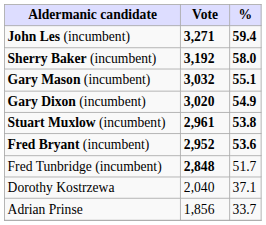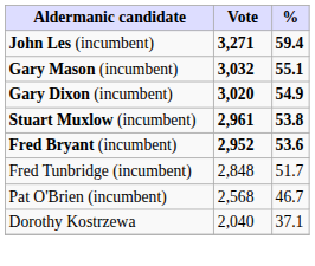 <table class="wikitable">
 <tr>
 <th style="background:#ddf;" width="200px">Aldermanic candidate</th>
 <th style="background:#ddf;" width="50px">Vote</th>
 <th style="background:#ddf;" width="30px">%</th>
 </tr>
 <tr>
 <td><strong>John Les</strong> (incumbent)</td>
 <td><strong>3,271</strong></td>
 <td><strong>59.4</strong></td>
-</tr>
-<tr>
-<td><strong>Sherry Baker</strong> (incumbent)</td>
-<td><strong>3,192</strong></td>
-<td><strong>58.0</strong></td>
 </tr>
 <tr>
 <td><strong>Gary Mason</strong> (incumbent)</td>
 <td><strong>3,032</strong></td>
 <td><strong>55.1</strong></td>
 </tr>
 <tr>
 <td><strong>Gary Dixon</strong> (incumbent)</td>
 <td><strong>3,020</strong></td>
 <td><strong>54.9</strong></td>
 </tr>
 <tr>
 <td><strong>Stuart Muxlow</strong> (incumbent)</td>
 <td><strong>2,961</strong></td>
 <td><strong>53.8</strong></td>
 </tr>
 <tr>
 <td><strong>Fred Bryant</strong> (incumbent)</td>
 <td><strong>2,952</strong></td>
 <td><strong>53.6</strong></td>
 </tr>
 <tr>
 <td>Fred Tunbridge (incumbent)</td>
-<td><strong>2,848</strong></td>
+<td>2,848</td>
 <td>51.7</td>
+</tr>
+<tr>
+<td>Pat O'Brien (incumbent)</td>
+<td>2,568</td>
+<td>46.7</td>
 </tr>
 <tr>
 <td>Dorothy Kostrzewa</td>
 <td>2,040</td>
 <td>37.1</td>
 </tr>
 <tr>
-<td>Adrian Prinse</td>
-<td>1,856</td>
-<td>33.7</td>
-</tr>
-<tr>
 </tr>
 </table>
